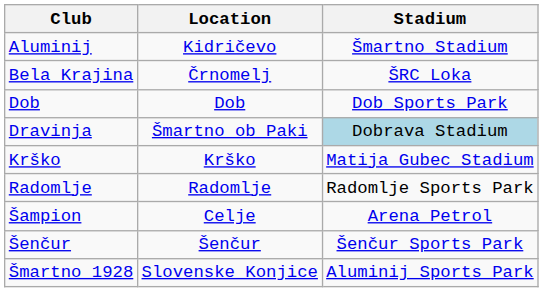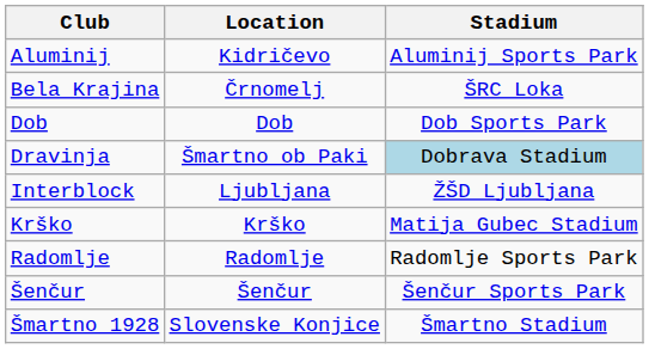 <table class="wikitable" style="text-align:center;">
 <tr>
 <th>Club</th>
 <th>Location</th>
 <th>Stadium</th>
 </tr>
 <tr>
 <td style="text-align:left;"><a href='#'>Aluminij</a></td>
 <td><a href='#'>Kidričevo</a></td>
-<td><a href='#'>Šmartno Stadium</a></td>
+<td><a href='#'>Aluminij Sports Park</a></td>
 </tr>
 <tr>
 <td style="text-align:left;"><a href='#'>Bela Krajina</a></td>
 <td><a href='#'>Črnomelj</a></td>
 <td><a href='#'>ŠRC Loka</a></td>
 </tr>
 <tr>
 <td style="text-align:left;"><a href='#'>Dob</a></td>
 <td><a href='#'>Dob</a></td>
 <td><a href='#'>Dob Sports Park</a></td>
 </tr>
 <tr>
 <td style="text-align:left;"><a href='#'>Dravinja</a></td>
 <td><a href='#'>Šmartno ob Paki</a></td>
 <td style="background: lightblue;">Dobrava Stadium</td>
 </tr>
 <tr>
+<td style="text-align:left;"><a href='#'>Interblock</a></td>
+<td><a href='#'>Ljubljana</a></td>
+<td><a href='#'>ŽŠD Ljubljana</a></td>
+</tr>
+<tr>
 <td style="text-align:left;"><a href='#'>Krško</a></td>
 <td><a href='#'>Krško</a></td>
 <td><a href='#'>Matija Gubec Stadium</a></td>
 </tr>
 <tr>
 <td style="text-align:left;"><a href='#'>Radomlje</a></td>
 <td><a href='#'>Radomlje</a></td>
 <td>Radomlje Sports Park</td>
 </tr>
 <tr>
-<td style="text-align:left;"><a href='#'>Šampion</a></td>
-<td><a href='#'>Celje</a></td>
-<td><a href='#'>Arena Petrol</a></td>
-</tr>
-<tr>
 <td style="text-align:left;"><a href='#'>Šenčur</a></td>
 <td><a href='#'>Šenčur</a></td>
 <td><a href='#'>Šenčur Sports Park</a></td>
 </tr>
 <tr>
 <td style="text-align:left;"><a href='#'>Šmartno 1928</a></td>
 <td><a href='#'>Slovenske Konjice</a></td>
-<td><a href='#'>Aluminij Sports Park</a></td>
+<td><a href='#'>Šmartno Stadium</a></td>
 </tr>
 </table>
